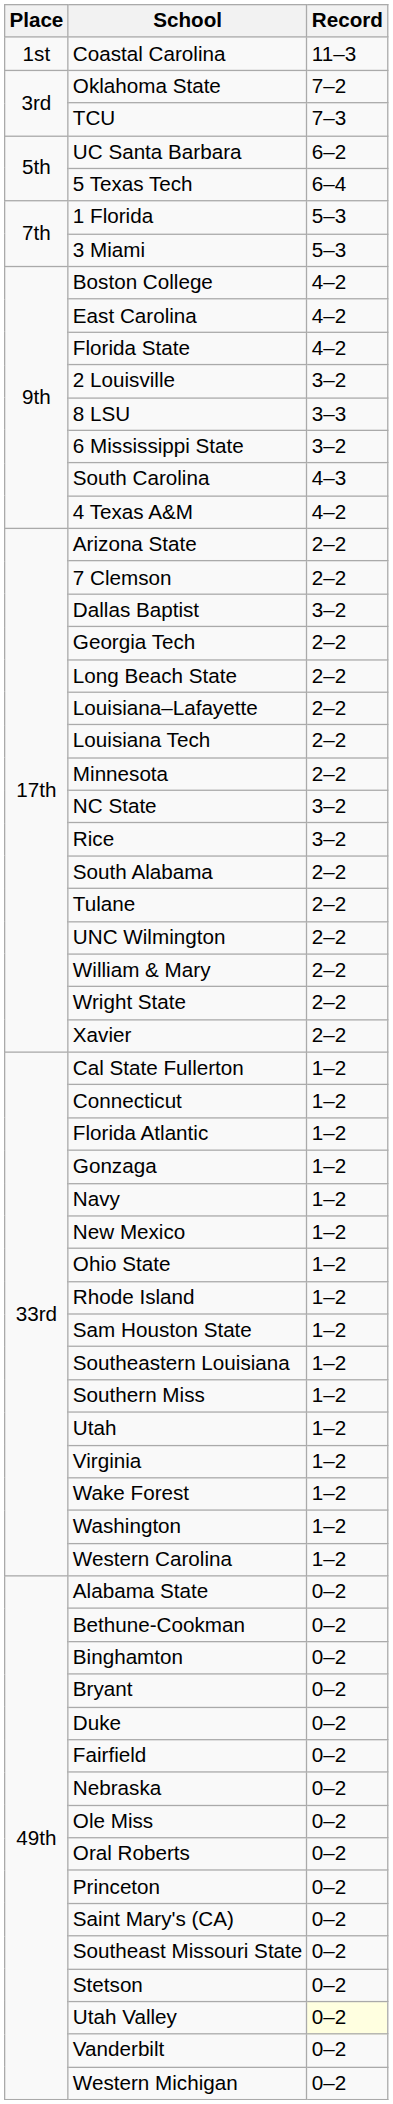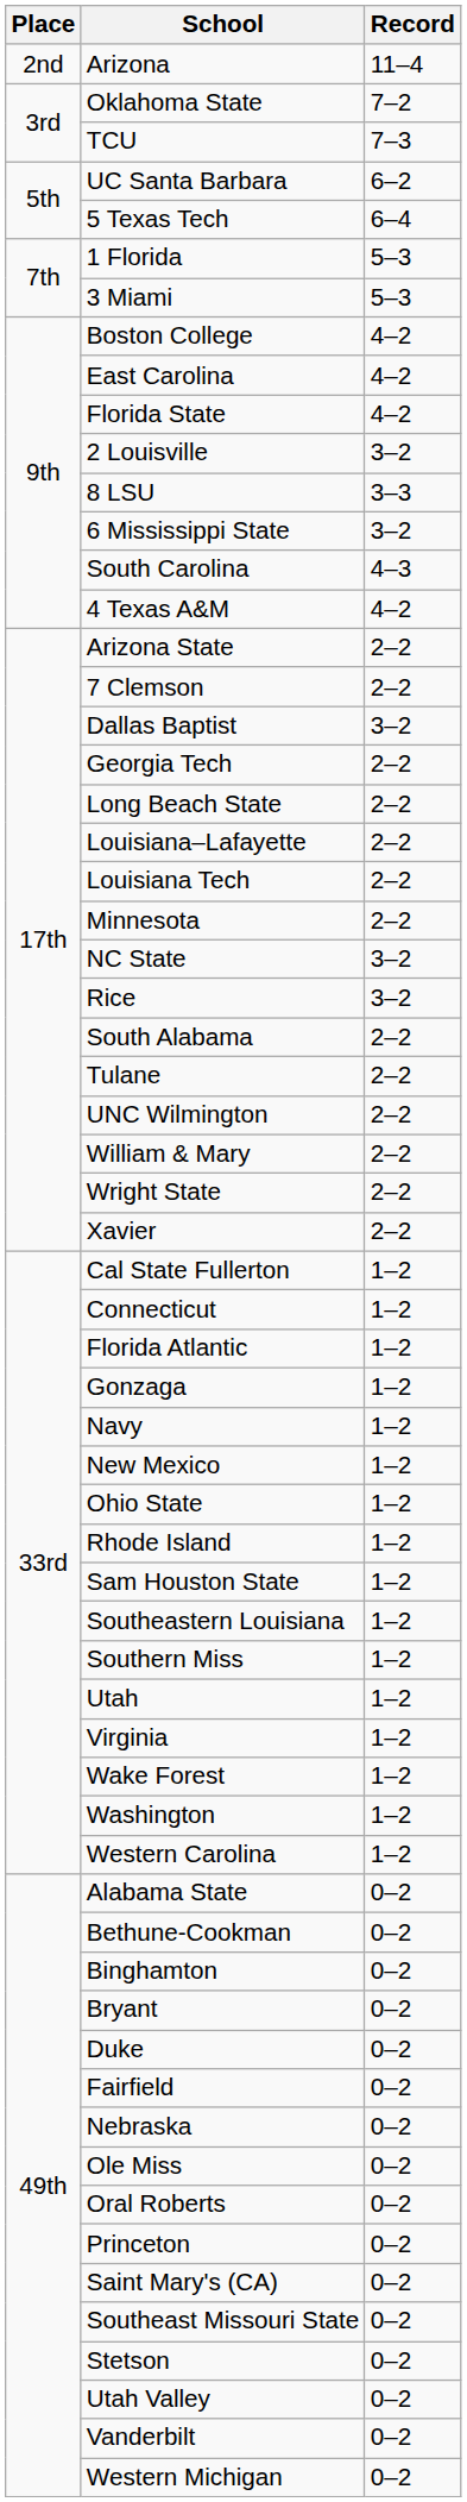 <table class="wikitable">
 <tr>
 <th>Place</th>
 <th>School</th>
 <th>Record</th>
 </tr>
 <tr>
-<td style="text-align:center;">1st</td>
-<td>Coastal Carolina</td>
-<td>11–3</td>
+<td style="text-align:center;">2nd</td>
+<td>Arizona</td>
+<td>11–4</td>
 </tr>
 <tr>
 <td rowspan="2" style="text-align:center;">3rd</td>
 <td>Oklahoma State</td>
 <td>7–2</td>
 </tr>
 <tr>
 <td>TCU</td>
 <td>7–3</td>
 </tr>
 <tr>
 <td rowspan="2" style="text-align:center;">5th</td>
 <td>UC Santa Barbara</td>
 <td>6–2</td>
 </tr>
 <tr>
 <td> 5 Texas Tech</td>
 <td>6–4</td>
 </tr>
 <tr>
 <td rowspan="2" style="text-align:center;">7th</td>
 <td> 1 Florida</td>
 <td>5–3</td>
 </tr>
 <tr>
 <td> 3 Miami</td>
 <td>5–3</td>
 </tr>
 <tr>
 <td rowspan="8" style="text-align:center;">9th </td>
 <td>Boston College</td>
 <td>4–2</td>
 </tr>
 <tr>
 <td>East Carolina</td>
 <td>4–2</td>
 </tr>
 <tr>
 <td>Florida State</td>
 <td>4–2</td>
 </tr>
 <tr>
 <td> 2 Louisville</td>
 <td>3–2</td>
 </tr>
 <tr>
 <td> 8 LSU</td>
 <td>3–3</td>
 </tr>
 <tr>
 <td> 6 Mississippi State</td>
 <td>3–2</td>
 </tr>
 <tr>
 <td>South Carolina</td>
 <td>4–3</td>
 </tr>
 <tr>
 <td> 4 Texas A&M</td>
 <td>4–2</td>
 </tr>
 <tr>
 <td rowspan="16" style="text-align:center;">17th </td>
 <td>Arizona State</td>
 <td>2–2</td>
 </tr>
 <tr>
 <td> 7 Clemson</td>
 <td>2–2</td>
 </tr>
 <tr>
 <td>Dallas Baptist</td>
 <td>3–2</td>
 </tr>
 <tr>
 <td>Georgia Tech</td>
 <td>2–2</td>
 </tr>
 <tr>
 <td>Long Beach State</td>
 <td>2–2</td>
 </tr>
 <tr>
 <td>Louisiana–Lafayette</td>
 <td>2–2</td>
 </tr>
 <tr>
 <td>Louisiana Tech</td>
 <td>2–2</td>
 </tr>
 <tr>
 <td>Minnesota</td>
 <td>2–2</td>
 </tr>
 <tr>
 <td>NC State</td>
 <td>3–2</td>
 </tr>
 <tr>
 <td>Rice</td>
 <td>3–2</td>
 </tr>
 <tr>
 <td>South Alabama</td>
 <td>2–2</td>
 </tr>
 <tr>
 <td>Tulane</td>
 <td>2–2</td>
 </tr>
 <tr>
 <td>UNC Wilmington</td>
 <td>2–2</td>
 </tr>
 <tr>
 <td>William & Mary</td>
 <td>2–2</td>
 </tr>
 <tr>
 <td>Wright State</td>
 <td>2–2</td>
 </tr>
 <tr>
 <td>Xavier</td>
 <td>2–2</td>
 </tr>
 <tr>
 <td rowspan="16" style="text-align:center;">33rd</td>
 <td>Cal State Fullerton</td>
 <td>1–2</td>
 </tr>
 <tr>
 <td>Connecticut</td>
 <td>1–2</td>
 </tr>
 <tr>
 <td>Florida Atlantic</td>
 <td>1–2</td>
 </tr>
 <tr>
 <td>Gonzaga</td>
 <td>1–2</td>
 </tr>
 <tr>
 <td>Navy</td>
 <td>1–2</td>
 </tr>
 <tr>
 <td>New Mexico</td>
 <td>1–2</td>
 </tr>
 <tr>
 <td>Ohio State</td>
 <td>1–2</td>
 </tr>
 <tr>
 <td>Rhode Island</td>
 <td>1–2</td>
 </tr>
 <tr>
 <td>Sam Houston State</td>
 <td>1–2</td>
 </tr>
 <tr>
 <td>Southeastern Louisiana</td>
 <td>1–2</td>
 </tr>
 <tr>
 <td>Southern Miss</td>
 <td>1–2</td>
 </tr>
 <tr>
 <td>Utah</td>
 <td>1–2</td>
 </tr>
 <tr>
 <td>Virginia</td>
 <td>1–2</td>
 </tr>
 <tr>
 <td>Wake Forest</td>
 <td>1–2</td>
 </tr>
 <tr>
 <td>Washington</td>
 <td>1–2</td>
 </tr>
 <tr>
 <td>Western Carolina</td>
 <td>1–2</td>
 </tr>
 <tr>
 <td rowspan="16" style="text-align:center;">49th</td>
 <td>Alabama State</td>
 <td>0–2</td>
 </tr>
 <tr>
 <td>Bethune-Cookman</td>
 <td>0–2</td>
 </tr>
 <tr>
 <td>Binghamton</td>
 <td>0–2</td>
 </tr>
 <tr>
 <td>Bryant</td>
 <td>0–2</td>
 </tr>
 <tr>
 <td>Duke</td>
 <td>0–2</td>
 </tr>
 <tr>
 <td>Fairfield</td>
 <td>0–2</td>
 </tr>
 <tr>
 <td>Nebraska</td>
 <td>0–2</td>
 </tr>
 <tr>
 <td>Ole Miss</td>
 <td>0–2</td>
 </tr>
 <tr>
 <td>Oral Roberts</td>
 <td>0–2</td>
 </tr>
 <tr>
 <td>Princeton</td>
 <td>0–2</td>
 </tr>
 <tr>
 <td>Saint Mary's (CA)</td>
 <td>0–2</td>
 </tr>
 <tr>
 <td>Southeast Missouri State</td>
 <td>0–2</td>
 </tr>
 <tr>
 <td>Stetson</td>
 <td>0–2</td>
 </tr>
 <tr>
 <td>Utah Valley</td>
-<td style="background: lightyellow;">0–2</td>
+<td>0–2</td>
 </tr>
 <tr>
 <td>Vanderbilt</td>
 <td>0–2</td>
 </tr>
 <tr>
 <td>Western Michigan</td>
 <td>0–2</td>
 </tr>
 </table>
